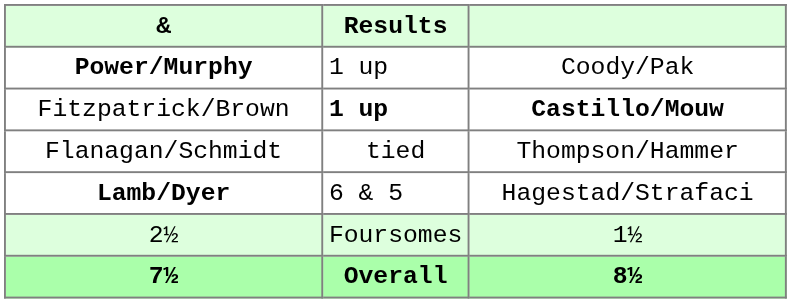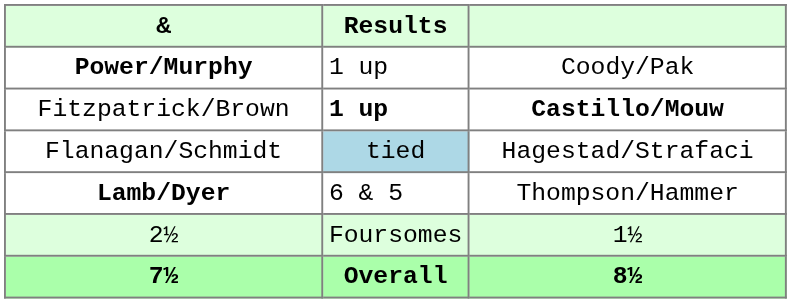 <table border="1" cellpadding="3" style="border-collapse:collapse; text-align:center;">
 <tr style="background:#ddffdd;">
 <th width=160> & </th>
 <th>Results</th>
 <th width=160></th>
 </tr>
 <tr>
 <td><strong>Power/Murphy</strong></td>
 <td align=left> 1 up</td>
 <td>Coody/Pak</td>
 </tr>
 <tr>
 <td>Fitzpatrick/Brown</td>
 <td align=left><strong> 1 up</strong></td>
 <td><strong>Castillo/Mouw</strong></td>
 </tr>
 <tr>
 <td>Flanagan/Schmidt</td>
-<td align=center>tied</td>
-<td>Thompson/Hammer</td>
+<td align=center style="background: lightblue;">tied</td>
+<td>Hagestad/Strafaci</td>
 </tr>
 <tr>
 <td><strong>Lamb/Dyer</strong></td>
 <td align=left> 6 & 5</td>
-<td>Hagestad/Strafaci</td>
+<td>Thompson/Hammer</td>
 </tr>
 <tr style="background:#ddffdd;">
 <td>2½</td>
 <td>Foursomes</td>
 <td>1½</td>
 </tr>
 <tr style="background:#aaffaa;">
 <th>7½</th>
 <th>Overall</th>
 <th>8½</th>
 </tr>
 </table>
